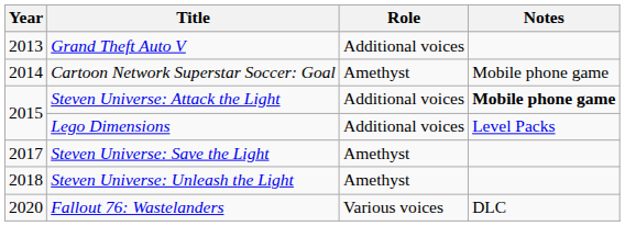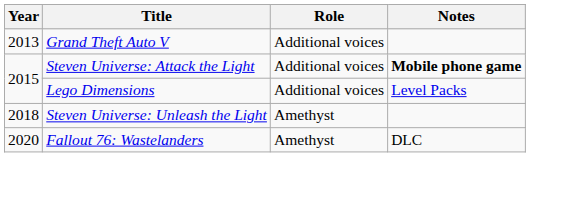 <table class="wikitable">
 <tr style="background:#ccc;">
 <th>Year</th>
 <th>Title</th>
 <th>Role</th>
 <th>Notes</th>
 </tr>
 <tr>
 <td>2013</td>
 <td><em><a href='#'>Grand Theft Auto V</a></em></td>
 <td>Additional voices</td>
 <td></td>
 </tr>
 <tr>
-<td>2014</td>
-<td><em>Cartoon Network Superstar Soccer: Goal</em></td>
-<td>Amethyst</td>
-<td>Mobile phone game</td>
-</tr>
-<tr>
 <td rowspan="2">2015</td>
 <td><em><a href='#'>Steven Universe: Attack the Light</a></em></td>
 <td>Additional voices</td>
 <td><strong>Mobile phone game</strong></td>
 </tr>
 <tr>
 <td><em><a href='#'>Lego Dimensions</a></em></td>
 <td>Additional voices</td>
 <td><a href='#'>Level Packs</a></td>
 </tr>
 <tr>
-<td>2017</td>
-<td><em><a href='#'>Steven Universe: Save the Light</a></em></td>
-<td>Amethyst</td>
-<td></td>
-</tr>
-<tr>
 <td>2018</td>
 <td><em><a href='#'>Steven Universe: Unleash the Light</a></em></td>
 <td>Amethyst</td>
 <td></td>
 </tr>
 <tr>
 <td>2020</td>
 <td><em><a href='#'>Fallout 76: Wastelanders</a></em></td>
-<td>Various voices</td>
+<td>Amethyst</td>
 <td>DLC</td>
 </tr>
 </table>
